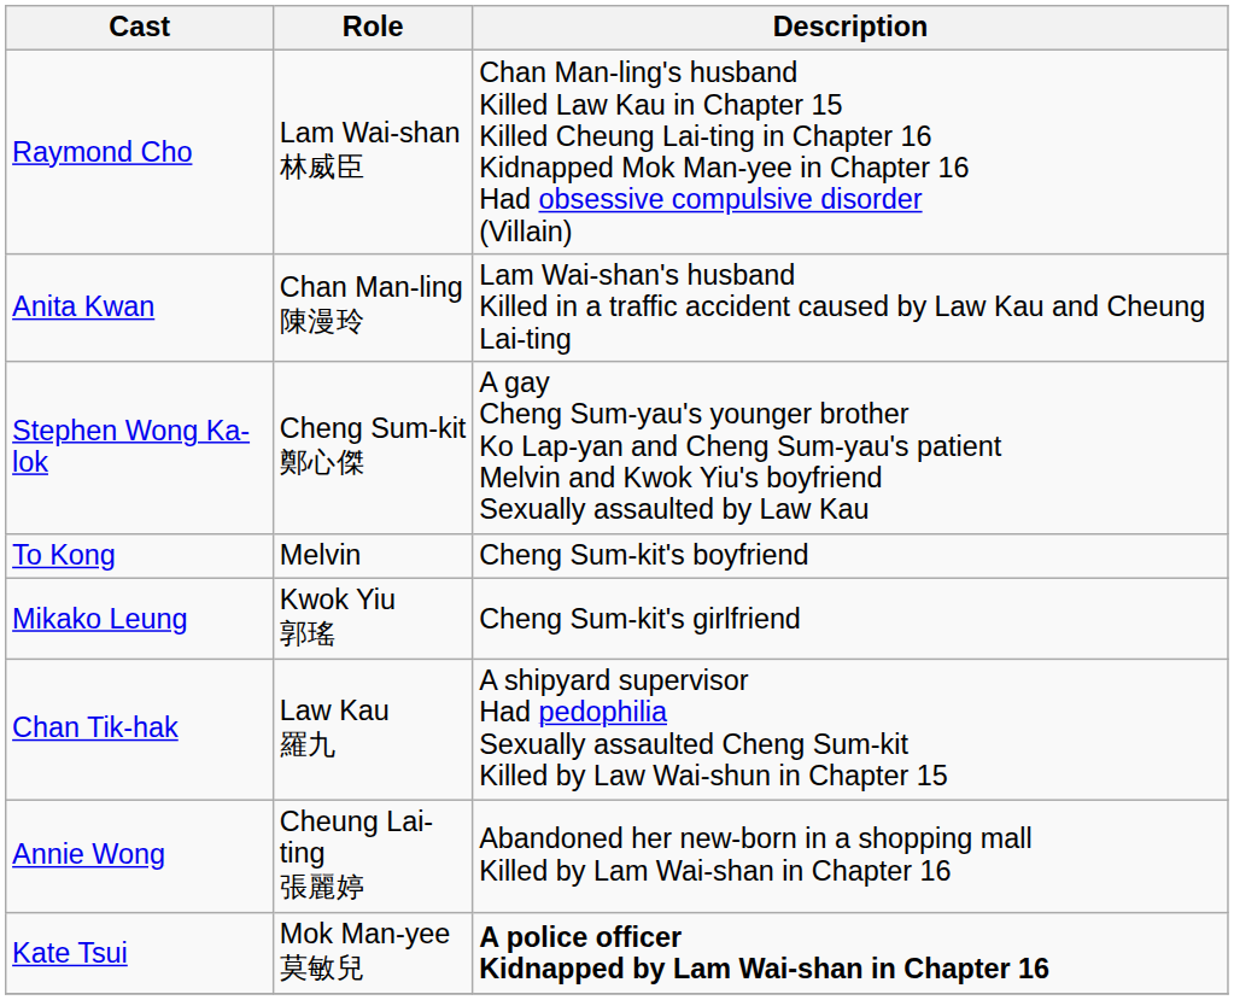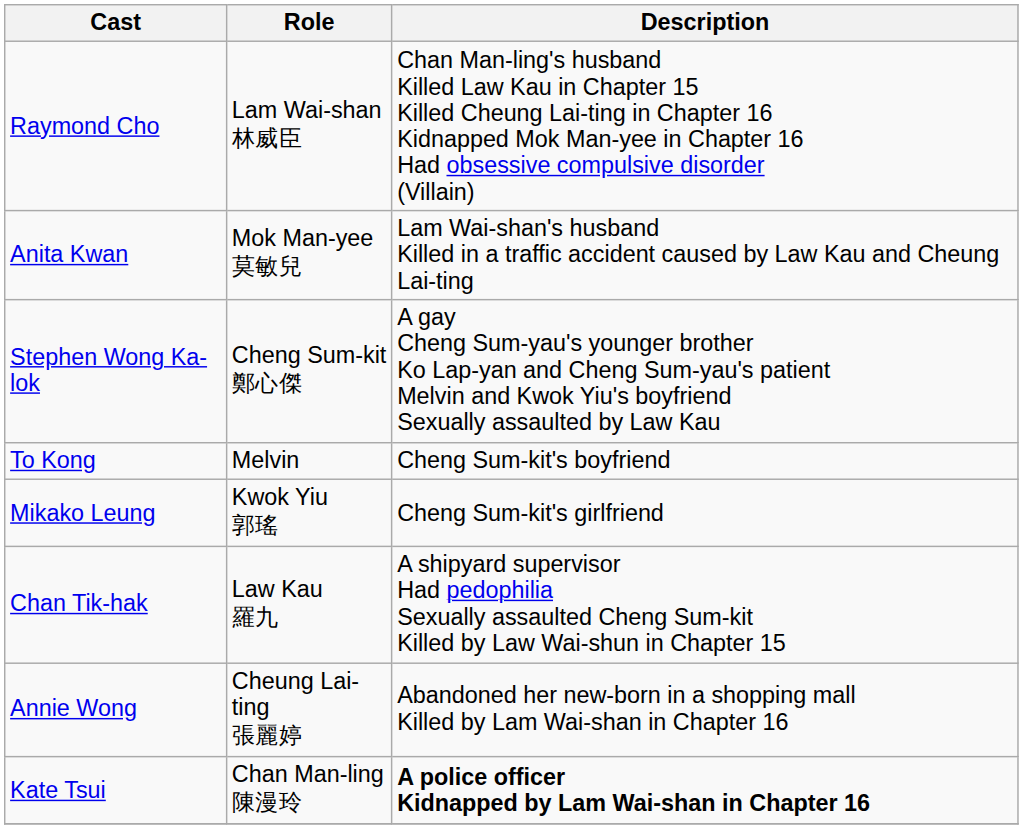 <table class="wikitable" width="55%">
 <tr>
 <th>Cast</th>
 <th>Role</th>
 <th>Description</th>
 </tr>
 <tr>
 <td><a href='#'>Raymond Cho</a></td>
 <td>Lam Wai-shan<br>林威臣</td>
 <td>Chan Man-ling's husband<br>Killed Law Kau in Chapter 15<br>Killed Cheung Lai-ting in Chapter 16<br>Kidnapped Mok Man-yee in Chapter 16<br>Had <a href='#'>obsessive compulsive disorder</a><br>(Villain)</td>
 </tr>
 <tr>
 <td><a href='#'>Anita Kwan</a></td>
-<td>Chan Man-ling<br>陳漫玲</td>
+<td>Mok Man-yee<br>莫敏兒</td>
 <td>Lam Wai-shan's husband<br>Killed in a traffic accident caused by Law Kau and Cheung Lai-ting</td>
 </tr>
 <tr>
 <td><a href='#'>Stephen Wong Ka-lok</a></td>
 <td>Cheng Sum-kit<br>鄭心傑</td>
 <td>A gay<br>Cheng Sum-yau's younger brother<br>Ko Lap-yan and Cheng Sum-yau's patient<br>Melvin and Kwok Yiu's boyfriend<br>Sexually assaulted by Law Kau</td>
 </tr>
 <tr>
 <td><a href='#'>To Kong</a></td>
 <td>Melvin</td>
 <td>Cheng Sum-kit's boyfriend</td>
 </tr>
 <tr>
 <td><a href='#'>Mikako Leung</a></td>
 <td>Kwok Yiu<br>郭瑤</td>
 <td>Cheng Sum-kit's girlfriend</td>
 </tr>
 <tr>
 <td><a href='#'>Chan Tik-hak</a></td>
 <td>Law Kau<br>羅九</td>
 <td>A shipyard supervisor<br>Had <a href='#'>pedophilia</a><br>Sexually assaulted Cheng Sum-kit<br>Killed by Law Wai-shun in Chapter 15<br></td>
 </tr>
 <tr>
 <td><a href='#'>Annie Wong</a></td>
 <td>Cheung Lai-ting<br>張麗婷</td>
 <td>Abandoned her new-born in a shopping mall<br>Killed by Lam Wai-shan in Chapter 16<br></td>
 </tr>
 <tr>
 <td><a href='#'>Kate Tsui</a></td>
-<td>Mok Man-yee<br>莫敏兒</td>
+<td>Chan Man-ling<br>陳漫玲</td>
 <td><strong>A police officer<br>Kidnapped by Lam Wai-shan in Chapter 16</strong></td>
 </tr>
 <tr>
 </tr>
 </table>
